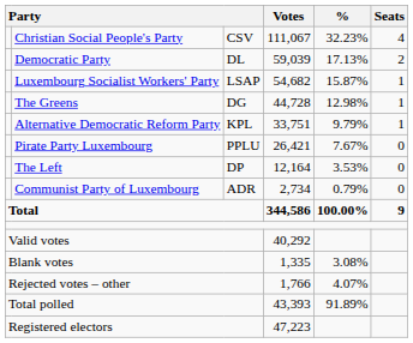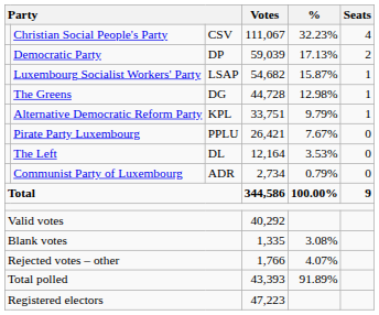 <table class="wikitable" border="1" style="text-align:right;">
 <tr>
 <th style="text-align:left;" valign=bottom colspan=3>Party</th>
 <th align=center valign=bottom width="50">Votes</th>
 <th align=center valign=bottom width="50">%</th>
 <th align=center>Seats</th>
 </tr>
 <tr>
 <td></td>
 <td align=left><a href='#'>Christian Social People's Party</a></td>
 <td align=left>CSV</td>
 <td>111,067</td>
 <td>32.23%</td>
 <td>4</td>
 </tr>
 <tr>
 <td></td>
 <td align=left><a href='#'>Democratic Party</a></td>
-<td align=left>DL</td>
+<td align=left>DP</td>
 <td>59,039</td>
 <td>17.13%</td>
 <td>2</td>
 </tr>
 <tr>
 <td></td>
 <td align=left><a href='#'>Luxembourg Socialist Workers' Party</a></td>
 <td align=left>LSAP</td>
 <td>54,682</td>
 <td>15.87%</td>
 <td>1</td>
 </tr>
 <tr>
 <td></td>
 <td align=left><a href='#'>The Greens</a></td>
 <td align=left>DG</td>
 <td>44,728</td>
 <td>12.98%</td>
 <td>1</td>
 </tr>
 <tr>
 <td></td>
 <td align=left><a href='#'>Alternative Democratic Reform Party</a></td>
 <td align=left>KPL</td>
 <td>33,751</td>
 <td>9.79%</td>
 <td>1</td>
 </tr>
 <tr>
 <td></td>
 <td align=left><a href='#'>Pirate Party Luxembourg</a></td>
 <td align=left>PPLU</td>
 <td>26,421</td>
 <td>7.67%</td>
 <td>0</td>
 </tr>
 <tr>
 <td></td>
 <td align=left><a href='#'>The Left</a></td>
-<td align=left>DP</td>
+<td align=left>DL</td>
 <td>12,164</td>
 <td>3.53%</td>
 <td>0</td>
 </tr>
 <tr>
 <td></td>
 <td align=left><a href='#'>Communist Party of Luxembourg</a></td>
 <td align=left>ADR</td>
 <td>2,734</td>
 <td>0.79%</td>
 <td>0</td>
 </tr>
 <tr style="font-weight:bold">
 <td align=left colspan=3>Total</td>
 <td>344,586</td>
 <td>100.00%</td>
 <td>9</td>
 </tr>
 <tr>
 <td colspan=6 height="2"></td>
 </tr>
 <tr>
 <td align=left colspan=3>Valid votes</td>
 <td>40,292</td>
 <td></td>
 <td></td>
 </tr>
 <tr>
 <td align=left colspan=3>Blank votes</td>
 <td>1,335</td>
 <td>3.08%</td>
 <td></td>
 </tr>
 <tr>
 <td align=left colspan=3>Rejected votes – other</td>
 <td>1,766</td>
 <td>4.07%</td>
 <td></td>
 </tr>
 <tr>
 <td align=left colspan=3>Total polled</td>
 <td>43,393</td>
 <td>91.89%</td>
 <td></td>
 </tr>
 <tr>
 <td align=left colspan=3>Registered electors</td>
 <td>47,223</td>
 <td></td>
 <td></td>
 </tr>
 </table>
